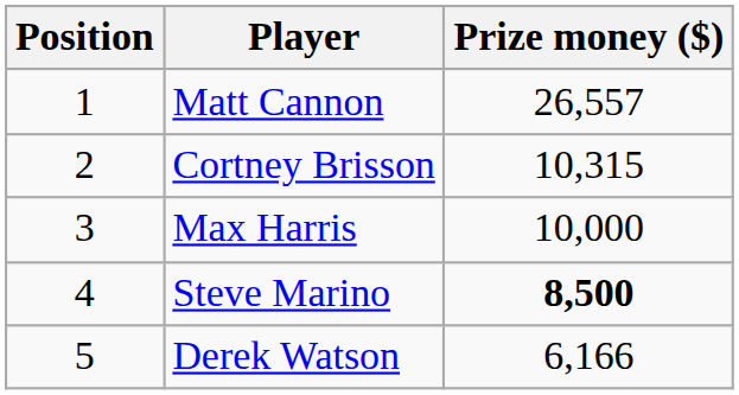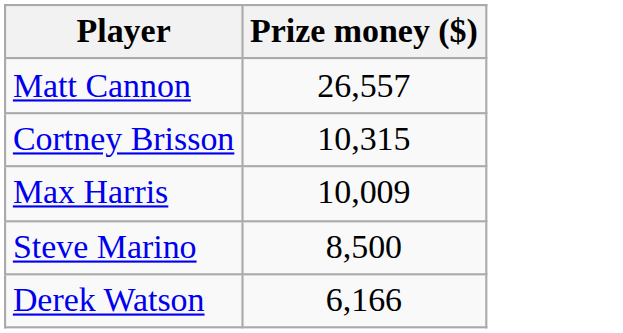 <table class="wikitable">
 <tr>
-<th>Position</th>
 <th>Player</th>
 <th>Prize money ($)</th>
 </tr>
 <tr>
-<td align=center>1</td>
 <td> <a href='#'>Matt Cannon</a></td>
 <td align=center>26,557</td>
 </tr>
 <tr>
-<td align=center>2</td>
 <td> <a href='#'>Cortney Brisson</a></td>
 <td align=center>10,315</td>
 </tr>
 <tr>
-<td align=center>3</td>
 <td> <a href='#'>Max Harris</a></td>
-<td align=center>10,000</td>
+<td align=center>10,009</td>
 </tr>
 <tr>
-<td align=center>4</td>
 <td> <a href='#'>Steve Marino</a></td>
-<td align=center><strong>8,500</strong></td>
+<td align=center>8,500</td>
 </tr>
 <tr>
-<td align=center>5</td>
 <td> <a href='#'>Derek Watson</a></td>
 <td align=center>6,166</td>
 </tr>
 </table>
